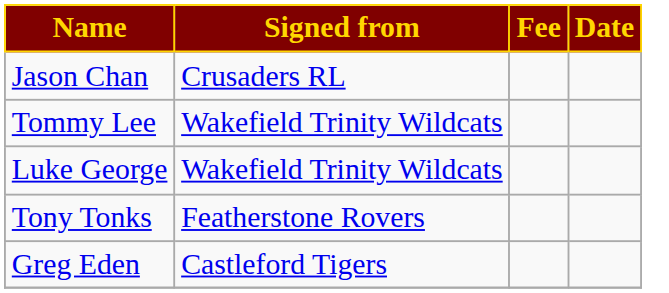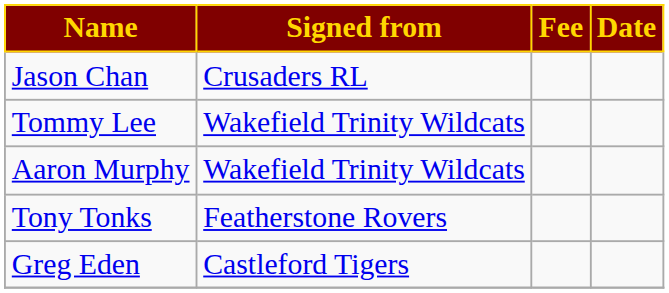 <table class="wikitable">
 <tr>
 <th scope="col" style="background:#800000; color:gold; border:solid gold 1px">Name</th>
 <th scope="col" style="background:#800000; color:gold; border:solid gold 1px">Signed from</th>
 <th scope="col" style="background:#800000; color:gold; border:solid gold 1px">Fee</th>
 <th scope="col" style="background:#800000; color:gold; border:solid gold 1px">Date</th>
 </tr>
 <tr>
 <td><a href='#'>Jason Chan</a></td>
 <td><a href='#'>Crusaders RL</a></td>
 <td></td>
 <td></td>
 </tr>
 <tr>
 <td><a href='#'>Tommy Lee</a></td>
 <td><a href='#'>Wakefield Trinity Wildcats</a></td>
 <td></td>
 <td></td>
 </tr>
 <tr>
-<td><a href='#'>Luke George</a></td>
+<td><a href='#'>Aaron Murphy</a></td>
 <td><a href='#'>Wakefield Trinity Wildcats</a></td>
 <td></td>
 <td></td>
 </tr>
 <tr>
 <td><a href='#'>Tony Tonks</a></td>
 <td><a href='#'>Featherstone Rovers</a></td>
 <td></td>
 <td></td>
 </tr>
 <tr>
 <td><a href='#'>Greg Eden</a></td>
 <td><a href='#'>Castleford Tigers</a></td>
 <td></td>
 <td></td>
 </tr>
 <tr>
 </tr>
 </table>
